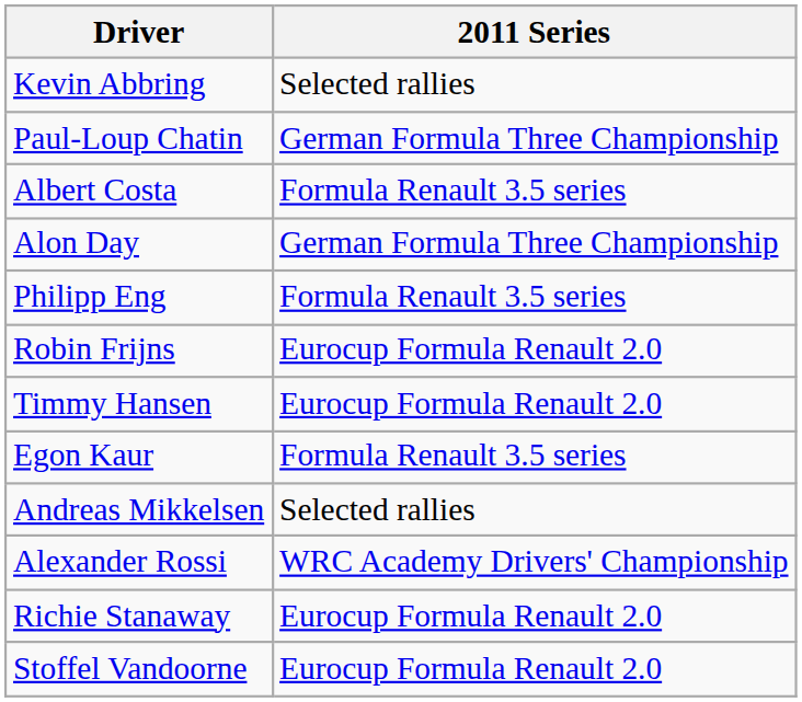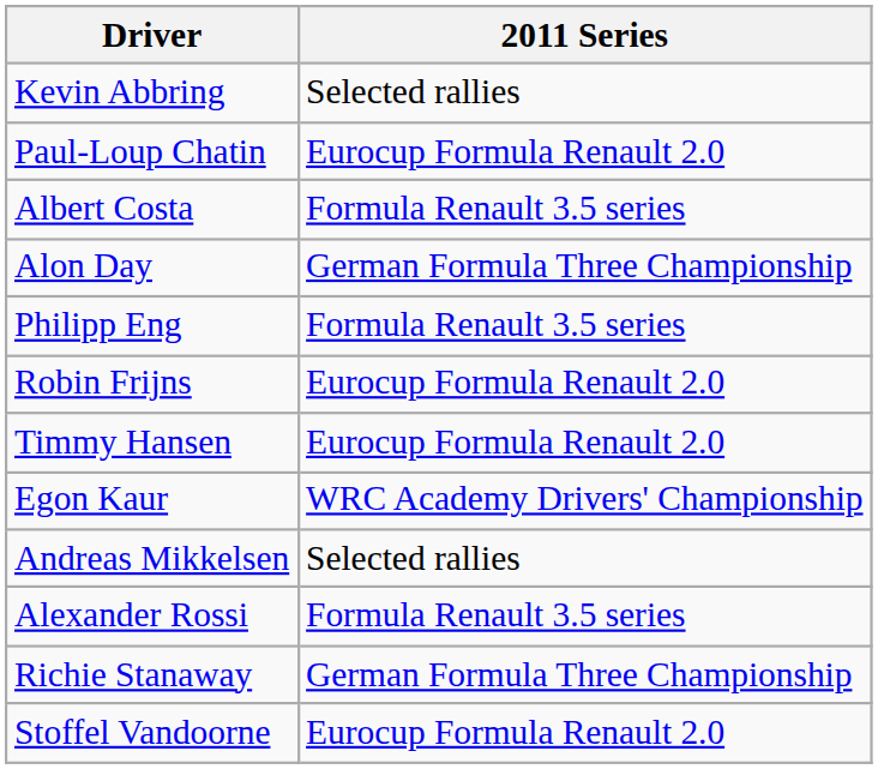 <table class="wikitable" style="font-size: 85%">
 <tr>
 <th>Driver</th>
 <th>2011 Series</th>
 </tr>
 <tr>
 <td> <a href='#'>Kevin Abbring</a></td>
 <td>Selected rallies</td>
 </tr>
 <tr>
 <td> <a href='#'>Paul-Loup Chatin</a></td>
-<td><a href='#'>German Formula Three Championship</a></td>
+<td><a href='#'>Eurocup Formula Renault 2.0</a></td>
 </tr>
 <tr>
 <td> <a href='#'>Albert Costa</a></td>
 <td><a href='#'>Formula Renault 3.5 series</a></td>
 </tr>
 <tr>
 <td> <a href='#'>Alon Day</a></td>
 <td><a href='#'>German Formula Three Championship</a></td>
 </tr>
 <tr>
 <td> <a href='#'>Philipp Eng</a></td>
 <td><a href='#'>Formula Renault 3.5 series</a></td>
 </tr>
 <tr>
 <td> <a href='#'>Robin Frijns</a></td>
 <td><a href='#'>Eurocup Formula Renault 2.0</a></td>
 </tr>
 <tr>
 <td> <a href='#'>Timmy Hansen</a></td>
 <td><a href='#'>Eurocup Formula Renault 2.0</a></td>
 </tr>
 <tr>
 <td> <a href='#'>Egon Kaur</a></td>
-<td><a href='#'>Formula Renault 3.5 series</a></td>
+<td><a href='#'>WRC Academy Drivers' Championship</a></td>
 </tr>
 <tr>
 <td> <a href='#'>Andreas Mikkelsen</a></td>
 <td>Selected rallies</td>
 </tr>
 <tr>
 <td> <a href='#'>Alexander Rossi</a></td>
-<td><a href='#'>WRC Academy Drivers' Championship</a></td>
+<td><a href='#'>Formula Renault 3.5 series</a></td>
 </tr>
 <tr>
 <td> <a href='#'>Richie Stanaway</a></td>
-<td><a href='#'>Eurocup Formula Renault 2.0</a></td>
+<td><a href='#'>German Formula Three Championship</a></td>
 </tr>
 <tr>
 <td> <a href='#'>Stoffel Vandoorne</a></td>
 <td><a href='#'>Eurocup Formula Renault 2.0</a></td>
 </tr>
 </table>
